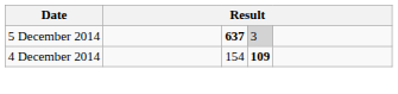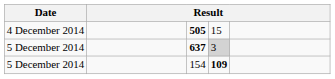 <table class="wikitable">
 <tr>
 <th>Date</th>
 <th colspan=4>Result</th>
+</tr>
+<tr>
+<td>4 December 2014</td>
+<td width=140px><strong></strong></td>
+<td style="text-align:left;"><strong>505</strong></td>
+<td>15</td>
+<td width=140px style="text-align:left;"></td>
 </tr>
 <tr>
 <td>5 December 2014</td>
 <td width=140px><strong></strong></td>
 <td style="text-align:left;"><strong>637</strong></td>
 <td style="background: lightgrey;">3</td>
 <td width=140px style="text-align:left;"></td>
 </tr>
 <tr>
-<td>4 December 2014</td>
+<td>5 December 2014</td>
 <td width=140px></td>
 <td style="text-align:left;">154</td>
 <td><strong>109</strong></td>
 <td width=140px style="text-align:left;"><strong></strong></td>
 </tr>
 </table>
